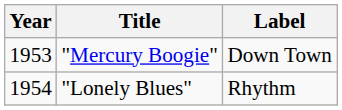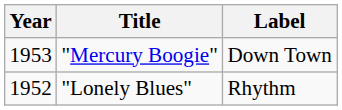 <table class="wikitable">
 <tr>
 <th>Year</th>
 <th>Title</th>
 <th>Label</th>
 </tr>
 <tr>
 <td>1953</td>
 <td>"<a href='#'>Mercury Boogie</a>"</td>
 <td>Down Town</td>
 </tr>
 <tr>
-<td>1954</td>
+<td>1952</td>
 <td>"Lonely Blues"</td>
 <td>Rhythm</td>
 </tr>
 </table>
